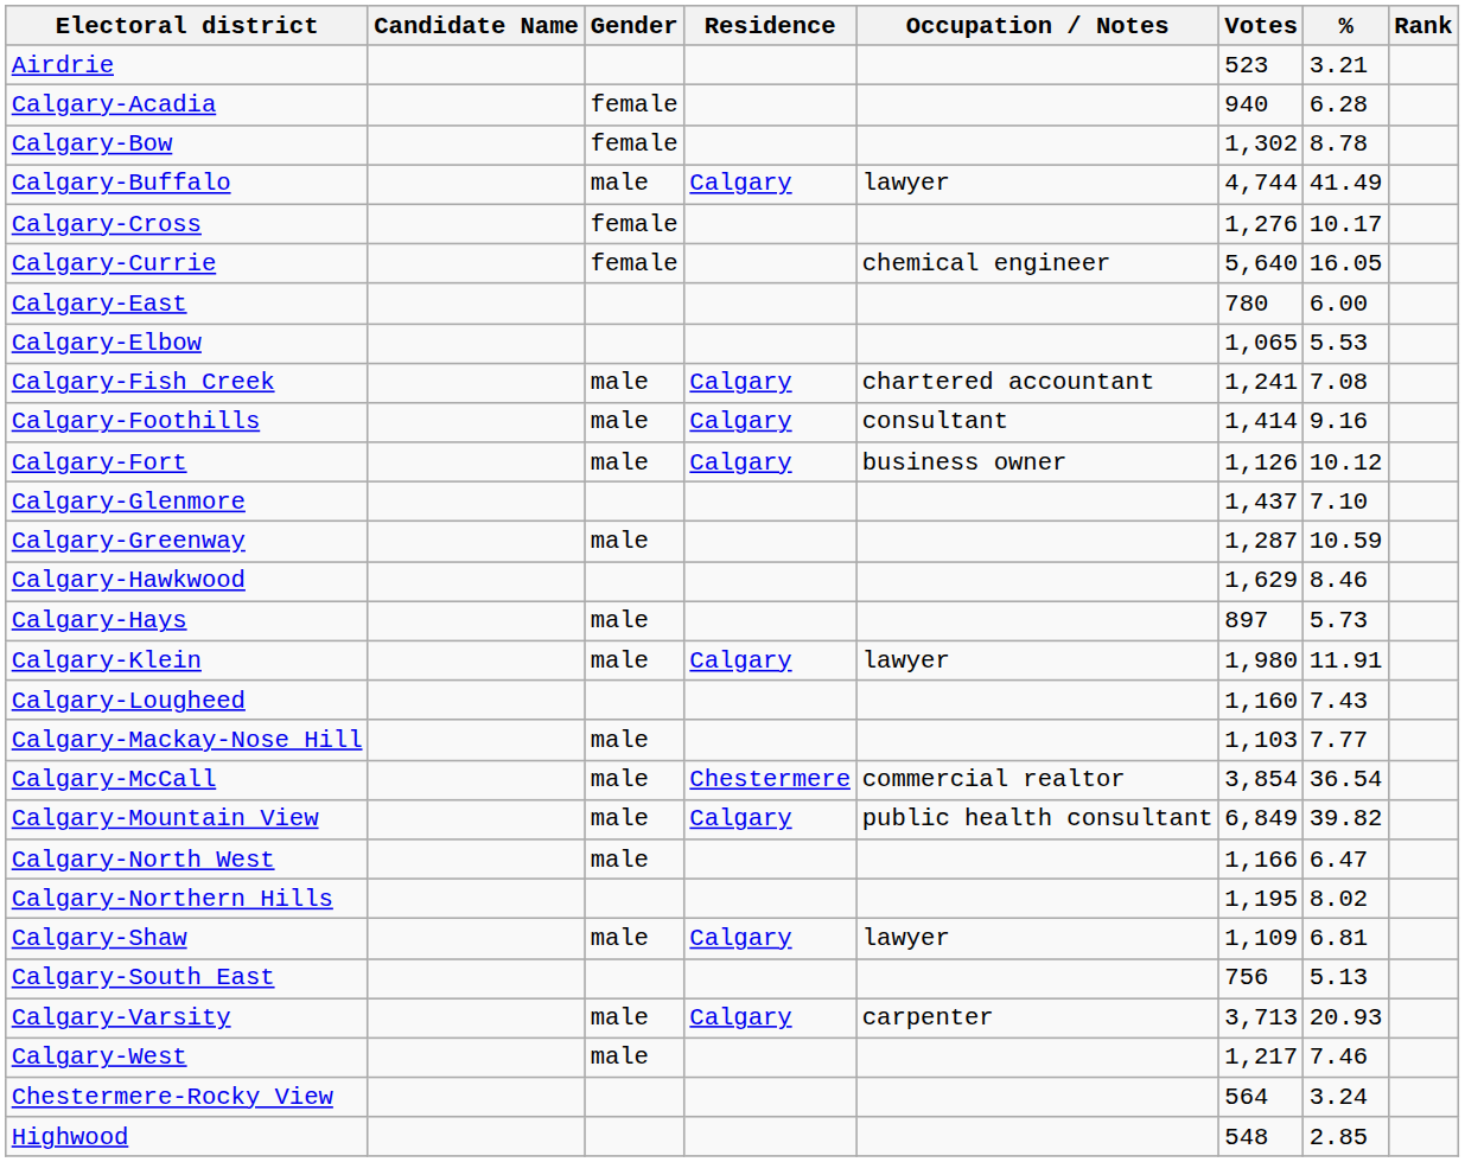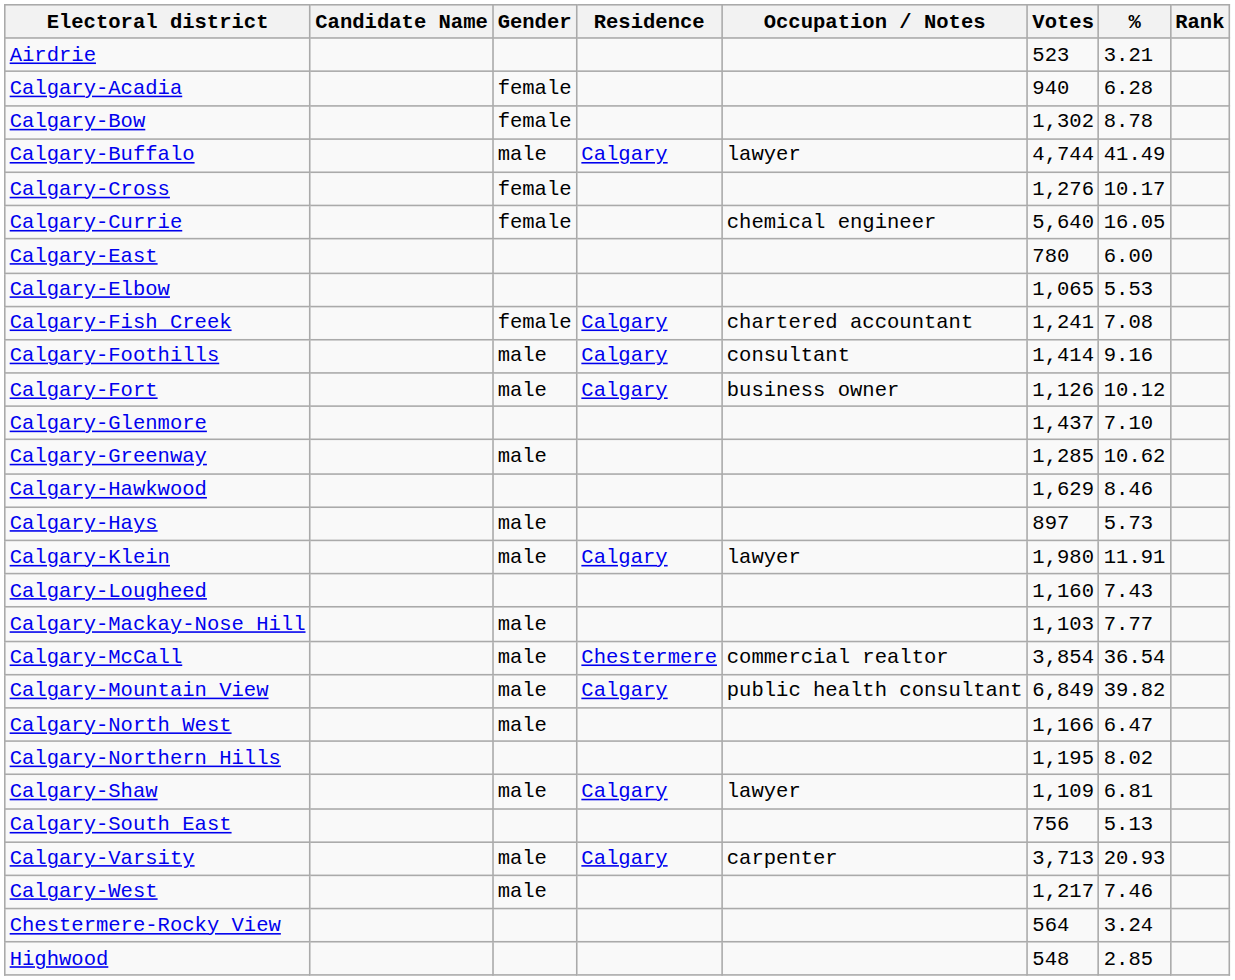 <table class="wikitable sortable">
 <tr>
 <th>Electoral district</th>
 <th>Candidate Name</th>
 <th>Gender</th>
 <th>Residence</th>
 <th class=unsortable>Occupation / Notes</th>
 <th>Votes</th>
 <th>%</th>
 <th>Rank</th>
 </tr>
 <tr>
 <td><a href='#'>Airdrie</a></td>
 <td></td>
 <td></td>
 <td></td>
 <td></td>
 <td>523</td>
 <td>3.21</td>
 <td></td>
 </tr>
 <tr>
 <td><a href='#'>Calgary-Acadia</a></td>
 <td></td>
 <td>female</td>
 <td></td>
 <td></td>
 <td>940</td>
 <td>6.28</td>
 <td></td>
 </tr>
 <tr>
 <td><a href='#'>Calgary-Bow</a></td>
 <td></td>
 <td>female</td>
 <td></td>
 <td></td>
 <td>1,302</td>
 <td>8.78</td>
 <td></td>
 </tr>
 <tr>
 <td><a href='#'>Calgary-Buffalo</a></td>
 <td></td>
 <td>male</td>
 <td><a href='#'>Calgary</a></td>
 <td>lawyer</td>
 <td>4,744</td>
 <td>41.49</td>
 <td></td>
 </tr>
 <tr>
 <td><a href='#'>Calgary-Cross</a></td>
 <td></td>
 <td>female</td>
 <td></td>
 <td></td>
 <td>1,276</td>
 <td>10.17</td>
 <td></td>
 </tr>
 <tr>
 <td><a href='#'>Calgary-Currie</a></td>
 <td></td>
 <td>female</td>
 <td></td>
 <td>chemical engineer</td>
 <td>5,640</td>
 <td>16.05</td>
 <td></td>
 </tr>
 <tr>
 <td><a href='#'>Calgary-East</a></td>
 <td></td>
 <td></td>
 <td></td>
 <td></td>
 <td>780</td>
 <td>6.00</td>
 <td></td>
 </tr>
 <tr>
 <td><a href='#'>Calgary-Elbow</a></td>
 <td></td>
 <td></td>
 <td></td>
 <td></td>
 <td>1,065</td>
 <td>5.53</td>
 <td></td>
 </tr>
 <tr>
 <td><a href='#'>Calgary-Fish Creek</a></td>
 <td></td>
-<td>male</td>
+<td>female</td>
 <td><a href='#'>Calgary</a></td>
 <td>chartered accountant</td>
 <td>1,241</td>
 <td>7.08</td>
 <td></td>
 </tr>
 <tr>
 <td><a href='#'>Calgary-Foothills</a></td>
 <td></td>
 <td>male</td>
 <td><a href='#'>Calgary</a></td>
 <td>consultant</td>
 <td>1,414</td>
 <td>9.16</td>
 <td></td>
 </tr>
 <tr>
 <td><a href='#'>Calgary-Fort</a></td>
 <td></td>
 <td>male</td>
 <td><a href='#'>Calgary</a></td>
 <td>business owner</td>
 <td>1,126</td>
 <td>10.12</td>
 <td></td>
 </tr>
 <tr>
 <td><a href='#'>Calgary-Glenmore</a></td>
 <td></td>
 <td></td>
 <td></td>
 <td></td>
 <td>1,437</td>
 <td>7.10</td>
 <td></td>
 </tr>
 <tr>
 <td><a href='#'>Calgary-Greenway</a></td>
 <td></td>
 <td>male</td>
 <td></td>
 <td></td>
-<td>1,287</td>
-<td>10.59</td>
+<td>1,285</td>
+<td>10.62</td>
 <td></td>
 </tr>
 <tr>
 <td><a href='#'>Calgary-Hawkwood</a></td>
 <td></td>
 <td></td>
 <td></td>
 <td></td>
 <td>1,629</td>
 <td>8.46</td>
 <td></td>
 </tr>
 <tr>
 <td><a href='#'>Calgary-Hays</a></td>
 <td></td>
 <td>male</td>
 <td></td>
 <td></td>
 <td>897</td>
 <td>5.73</td>
 <td></td>
 </tr>
 <tr>
 <td><a href='#'>Calgary-Klein</a></td>
 <td></td>
 <td>male</td>
 <td><a href='#'>Calgary</a></td>
 <td>lawyer</td>
 <td>1,980</td>
 <td>11.91</td>
 <td></td>
 </tr>
 <tr>
 <td><a href='#'>Calgary-Lougheed</a></td>
 <td></td>
 <td></td>
 <td></td>
 <td></td>
 <td>1,160</td>
 <td>7.43</td>
 <td></td>
 </tr>
 <tr>
 <td><a href='#'>Calgary-Mackay-Nose Hill</a></td>
 <td></td>
 <td>male</td>
 <td></td>
 <td></td>
 <td>1,103</td>
 <td>7.77</td>
 <td></td>
 </tr>
 <tr>
 <td><a href='#'>Calgary-McCall</a></td>
 <td></td>
 <td>male</td>
 <td><a href='#'>Chestermere</a></td>
 <td>commercial realtor</td>
 <td>3,854</td>
 <td>36.54</td>
 <td></td>
 </tr>
 <tr>
 <td><a href='#'>Calgary-Mountain View</a></td>
 <td></td>
 <td>male</td>
 <td><a href='#'>Calgary</a></td>
 <td>public health consultant</td>
 <td>6,849</td>
 <td>39.82</td>
 <td></td>
 </tr>
 <tr>
 <td><a href='#'>Calgary-North West</a></td>
 <td></td>
 <td>male</td>
 <td></td>
 <td></td>
 <td>1,166</td>
 <td>6.47</td>
 <td></td>
 </tr>
 <tr>
 <td><a href='#'>Calgary-Northern Hills</a></td>
 <td></td>
 <td></td>
 <td></td>
 <td></td>
 <td>1,195</td>
 <td>8.02</td>
 <td></td>
 </tr>
 <tr>
 <td><a href='#'>Calgary-Shaw</a></td>
 <td></td>
 <td>male</td>
 <td><a href='#'>Calgary</a></td>
 <td>lawyer</td>
 <td>1,109</td>
 <td>6.81</td>
 <td></td>
 </tr>
 <tr>
 <td><a href='#'>Calgary-South East</a></td>
 <td></td>
 <td></td>
 <td></td>
 <td></td>
 <td>756</td>
 <td>5.13</td>
 <td></td>
 </tr>
 <tr>
 <td><a href='#'>Calgary-Varsity</a></td>
 <td></td>
 <td>male</td>
 <td><a href='#'>Calgary</a></td>
 <td>carpenter</td>
 <td>3,713</td>
 <td>20.93</td>
 <td></td>
 </tr>
 <tr>
 <td><a href='#'>Calgary-West</a></td>
 <td></td>
 <td>male</td>
 <td></td>
 <td></td>
 <td>1,217</td>
 <td>7.46</td>
 <td></td>
 </tr>
 <tr>
 <td><a href='#'>Chestermere-Rocky View</a></td>
 <td></td>
 <td></td>
 <td></td>
 <td></td>
 <td>564</td>
 <td>3.24</td>
 <td></td>
 </tr>
 <tr>
 <td><a href='#'>Highwood</a></td>
 <td></td>
 <td></td>
 <td></td>
 <td></td>
 <td>548</td>
 <td>2.85</td>
 <td></td>
 </tr>
 </table>
